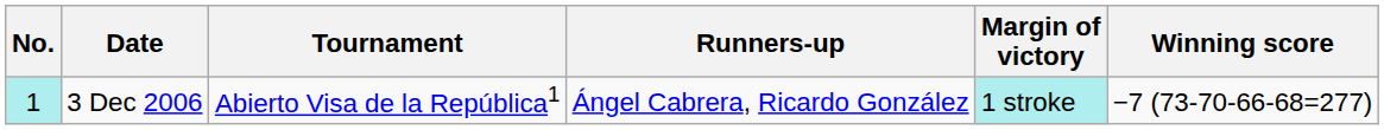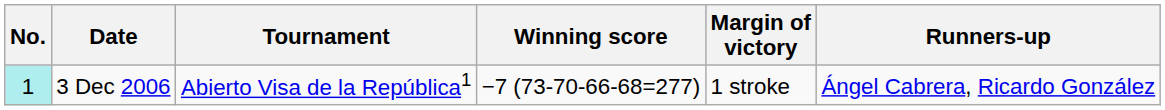 <table class="wikitable" style="font-size:95%;">
 <tr>
 <th>No.</th>
 <th>Date</th>
 <th>Tournament</th>
+<th>Winning score</th>
+<th>Margin of<br>victory</th>
 <th>Runners-up</th>
-<th>Margin of<br>victory</th>
-<th>Winning score</th>
 </tr>
 <tr>
 <td align=center style="background: paleturquoise;">1</td>
 <td align=right>3 Dec <a href='#'>2006</a></td>
 <td><a href='#'>Abierto Visa de la República</a><sup>1</sup></td>
+<td>−7 (73-70-66-68=277)</td>
+<td>1 stroke</td>
 <td> <a href='#'>Ángel Cabrera</a>,  <a href='#'>Ricardo González</a></td>
-<td style="background: paleturquoise;">1 stroke</td>
-<td>−7 (73-70-66-68=277)</td>
 </tr>
 </table>
